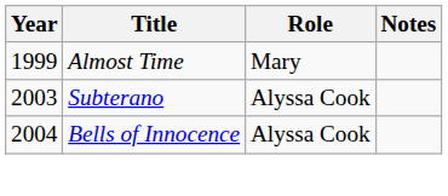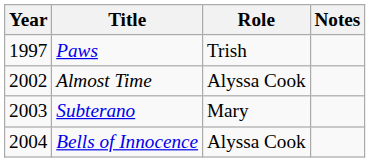 <table class="wikitable sortable">
 <tr>
 <th>Year</th>
 <th>Title</th>
 <th>Role</th>
 <th class="unsortable">Notes</th>
 </tr>
 <tr>
-<td>1999</td>
+<td>1997</td>
+<td><em><a href='#'>Paws</a></em></td>
+<td>Trish</td>
+<td></td>
+</tr>
+<tr>
+<td>2002</td>
 <td><em>Almost Time</em></td>
-<td>Mary</td>
+<td>Alyssa Cook</td>
 <td></td>
 </tr>
 <tr>
 <td>2003</td>
 <td><em><a href='#'>Subterano</a></em></td>
-<td>Alyssa Cook</td>
+<td>Mary</td>
 <td></td>
 </tr>
 <tr>
 <td>2004</td>
 <td><em><a href='#'>Bells of Innocence</a></em></td>
 <td>Alyssa Cook</td>
 <td></td>
 </tr>
 </table>
